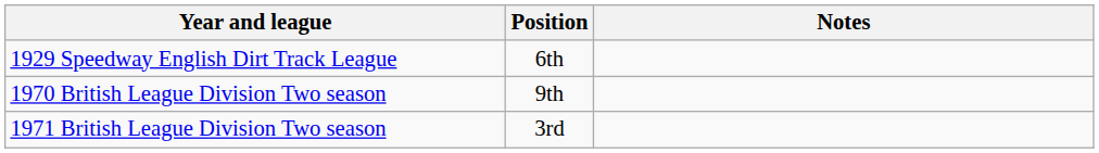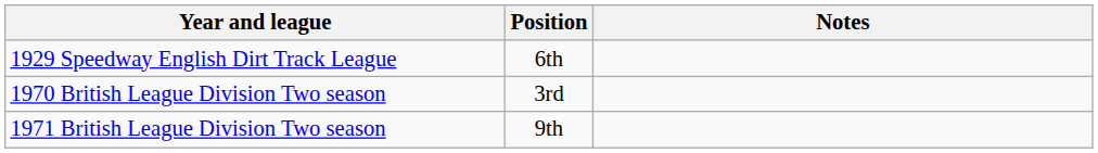 <table class="wikitable">
 <tr>
 <th width=350>Year and league</th>
 <th width=50>Position</th>
 <th width=350>Notes</th>
 </tr>
 <tr align=center>
 <td align="left"><a href='#'>1929 Speedway English Dirt Track League</a></td>
 <td>6th</td>
 <td></td>
 </tr>
 <tr align=center>
 <td align="left"><a href='#'>1970 British League Division Two season</a></td>
-<td>9th</td>
+<td>3rd</td>
 <td></td>
 </tr>
 <tr align=center>
 <td align="left"><a href='#'>1971 British League Division Two season</a></td>
-<td>3rd</td>
+<td>9th</td>
 <td></td>
 </tr>
 </table>
